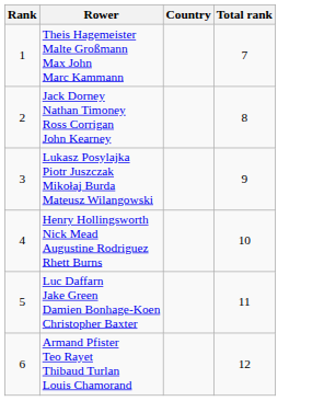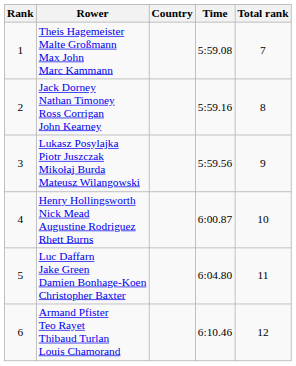 <table class="wikitable" style="text-align:center">
 <tr>
 <th>Rank</th>
 <th>Rower</th>
 <th>Country</th>
+<th>Time</th>
 <th>Total rank</th>
 </tr>
 <tr>
 <td>1</td>
 <td align="left"><a href='#'>Theis Hagemeister</a><br><a href='#'>Malte Großmann</a><br><a href='#'>Max John</a><br><a href='#'>Marc Kammann</a></td>
 <td align="left"></td>
+<td>5:59.08</td>
 <td>7</td>
 </tr>
 <tr>
 <td>2</td>
 <td align="left"><a href='#'>Jack Dorney</a><br><a href='#'>Nathan Timoney</a><br><a href='#'>Ross Corrigan</a><br><a href='#'>John Kearney</a></td>
 <td align="left"></td>
+<td>5:59.16</td>
 <td>8</td>
 </tr>
 <tr>
 <td>3</td>
 <td align="left"><a href='#'>Lukasz Posylajka</a><br><a href='#'>Piotr Juszczak</a><br><a href='#'>Mikołaj Burda</a><br><a href='#'>Mateusz Wilangowski</a></td>
 <td align="left"></td>
+<td>5:59.56</td>
 <td>9</td>
 </tr>
 <tr>
 <td>4</td>
 <td align="left"><a href='#'>Henry Hollingsworth</a><br><a href='#'>Nick Mead</a><br><a href='#'>Augustine Rodriguez</a><br><a href='#'>Rhett Burns</a></td>
 <td align="left"></td>
+<td>6:00.87</td>
 <td>10</td>
 </tr>
 <tr>
 <td>5</td>
 <td align="left"><a href='#'>Luc Daffarn</a><br><a href='#'>Jake Green</a><br><a href='#'>Damien Bonhage-Koen</a><br><a href='#'>Christopher Baxter</a></td>
 <td align="left"></td>
+<td>6:04.80</td>
 <td>11</td>
 </tr>
 <tr>
 <td>6</td>
 <td align="left"><a href='#'>Armand Pfister</a><br><a href='#'>Teo Rayet</a><br><a href='#'>Thibaud Turlan</a><br><a href='#'>Louis Chamorand</a></td>
 <td align="left"></td>
+<td>6:10.46</td>
 <td>12</td>
 </tr>
 </table>
